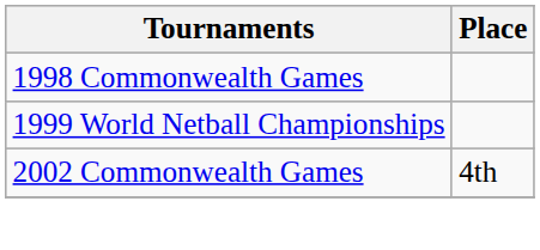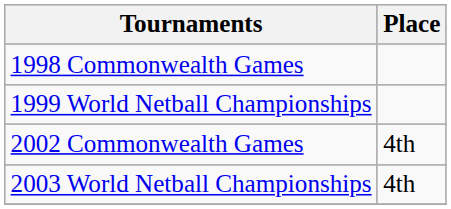 <table class="wikitable collapsible">
 <tr>
 <th>Tournaments</th>
 <th>Place</th>
 </tr>
 <tr>
 <td><a href='#'>1998 Commonwealth Games</a></td>
 <td></td>
 </tr>
 <tr>
 <td><a href='#'>1999 World Netball Championships</a></td>
 <td></td>
 </tr>
 <tr>
 <td><a href='#'>2002 Commonwealth Games</a></td>
 <td>4th</td>
 </tr>
 <tr>
+<td><a href='#'>2003 World Netball Championships</a></td>
+<td>4th</td>
+</tr>
+<tr>
 </tr>
 </table>
